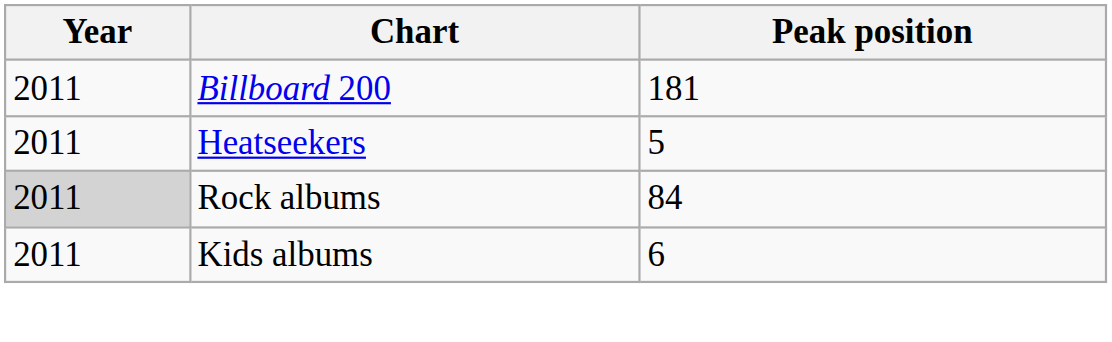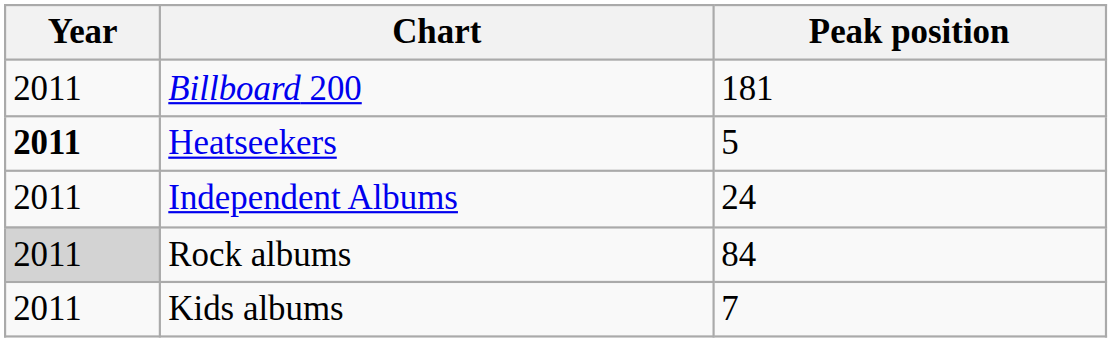 <table class="wikitable" width=40%>
 <tr>
 <th align="left">Year</th>
 <th align="left">Chart</th>
 <th align="left">Peak position</th>
 </tr>
 <tr>
 <td>2011</td>
 <td><a href='#'><em>Billboard</em> 200</a></td>
 <td>181</td>
 </tr>
 <tr>
-<td>2011</td>
+<td><strong>2011</strong></td>
 <td><a href='#'>Heatseekers</a></td>
 <td>5</td>
+</tr>
+<tr>
+<td>2011</td>
+<td><a href='#'>Independent Albums</a></td>
+<td>24</td>
 </tr>
 <tr>
 <td style="background: lightgrey;">2011</td>
 <td>Rock albums</td>
 <td>84</td>
 </tr>
 <tr>
 <td>2011</td>
 <td>Kids albums</td>
-<td>6</td>
+<td>7</td>
 </tr>
 </table>
